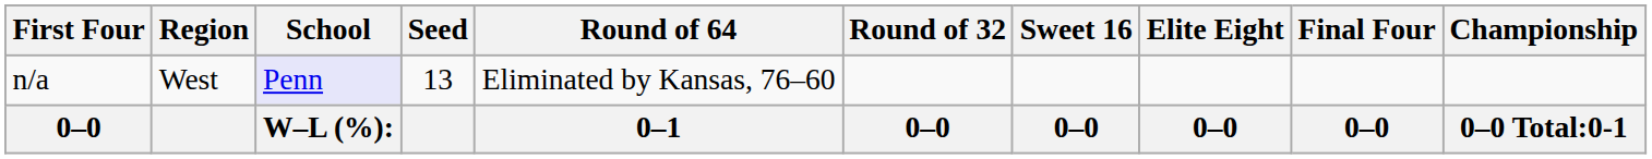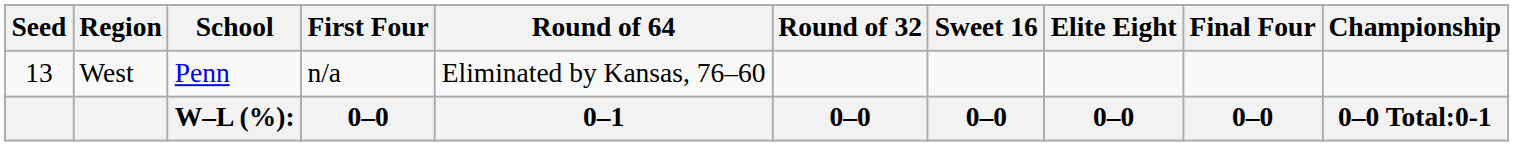 <table class="sortable wikitable" style="white-space:nowrap; font-size:90%">
 <tr>
-<th>First Four</th>
+<th>Seed</th>
 <th>Region</th>
 <th>School</th>
-<th>Seed</th>
+<th>First Four</th>
 <th>Round of 64</th>
 <th>Round of 32</th>
 <th>Sweet 16</th>
 <th>Elite Eight</th>
 <th>Final Four</th>
 <th>Championship</th>
 </tr>
 <tr>
+<td align=center>13</td>
+<td>West</td>
+<td><a href='#'>Penn</a></td>
 <td>n/a</td>
-<td>West</td>
-<td style="background: lavender;"><a href='#'>Penn</a></td>
-<td align=center>13</td>
 <td>Eliminated by Kansas, 76–60</td>
 <td></td>
 <td></td>
 <td></td>
 <td></td>
 <td></td>
 </tr>
 <tr>
-<th>0–0 </th>
+<th></th>
 <th></th>
 <th>W–L (%):</th>
-<th></th>
+<th>0–0 </th>
 <th>0–1 </th>
 <th>0–0 </th>
 <th>0–0 </th>
 <th>0–0 </th>
 <th>0–0 </th>
 <th>0–0 Total:0-1 </th>
 </tr>
 </table>
